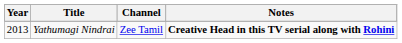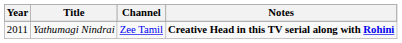 <table class="wikitable sortable">
 <tr style="background:#000;">
 <th>Year</th>
 <th>Title</th>
 <th>Channel</th>
 <th>Notes</th>
 </tr>
 <tr>
-<td>2013</td>
+<td>2011</td>
 <td><em>Yathumagi Nindrai</em></td>
 <td><a href='#'>Zee Tamil</a></td>
 <td><strong>Creative Head in this TV serial along with <a href='#'>Rohini</a></strong></td>
 </tr>
 </table>
